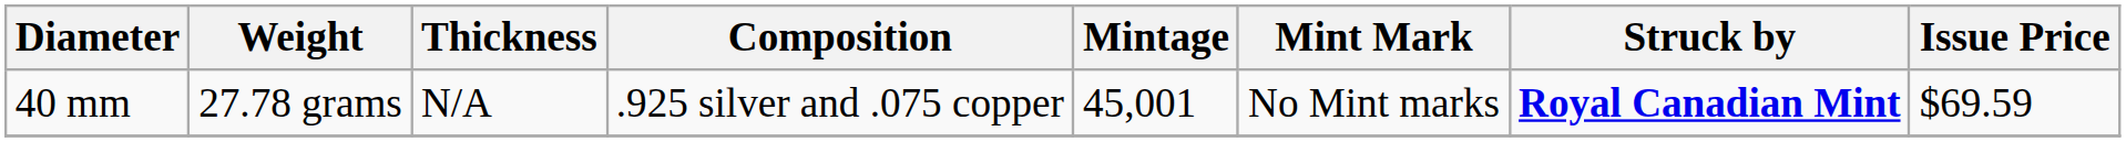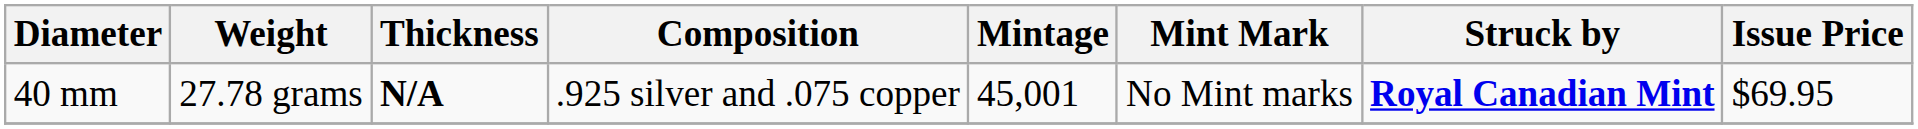 <table class="wikitable">
 <tr>
 <th>Diameter</th>
 <th>Weight</th>
 <th>Thickness</th>
 <th>Composition</th>
 <th>Mintage</th>
 <th>Mint Mark</th>
 <th>Struck by</th>
 <th>Issue Price</th>
 </tr>
 <tr>
 <td>40 mm</td>
 <td>27.78 grams</td>
-<td>N/A</td>
+<td><strong>N/A</strong></td>
 <td>.925 silver and .075 copper</td>
 <td>45,001</td>
 <td>No Mint marks</td>
 <td><strong><a href='#'>Royal Canadian Mint</a></strong></td>
-<td>$69.59</td>
+<td>$69.95</td>
 </tr>
 <tr>
 </tr>
 </table>
